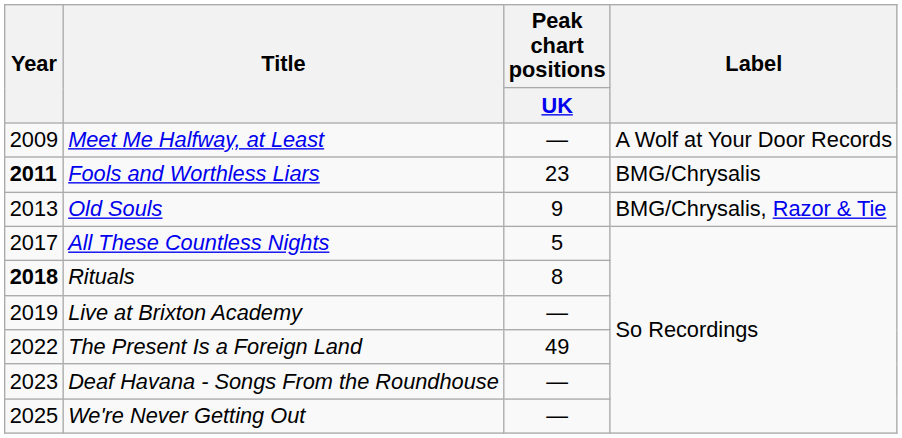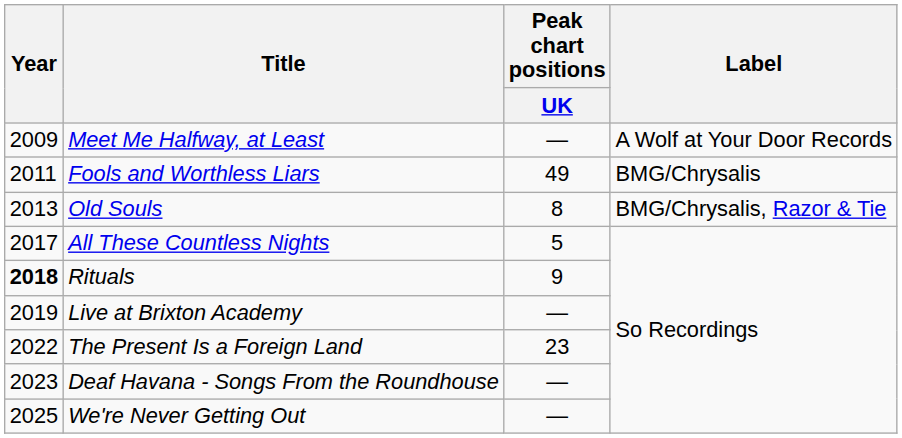 <table class="wikitable" border="1">
 <tr>
 <th rowspan="2">Year</th>
 <th rowspan="2">Title</th>
 <th colspan="1">Peak chart positions</th>
 <th rowspan="2">Label</th>
 </tr>
 <tr>
 <th width="45"><a href='#'>UK</a><br></th>
 </tr>
 <tr>
 <td>2009</td>
 <td><em><a href='#'>Meet Me Halfway, at Least</a></em></td>
 <td style="text-align:center">—</td>
 <td>A Wolf at Your Door Records</td>
 </tr>
 <tr>
-<td><strong>2011</strong></td>
+<td>2011</td>
 <td><em><a href='#'>Fools and Worthless Liars</a></em></td>
-<td style="text-align:center">23</td>
+<td style="text-align:center">49</td>
 <td>BMG/Chrysalis</td>
 </tr>
 <tr>
 <td>2013</td>
 <td><em><a href='#'>Old Souls</a></em></td>
-<td style="text-align:center">9</td>
+<td style="text-align:center">8</td>
 <td>BMG/Chrysalis, <a href='#'>Razor & Tie</a></td>
 </tr>
 <tr>
 <td>2017</td>
 <td><em><a href='#'>All These Countless Nights</a></em></td>
 <td style="text-align:center">5</td>
 <td rowspan="6">So Recordings</td>
 </tr>
 <tr>
 <td><strong>2018</strong></td>
 <td><em>Rituals</em></td>
-<td style="text-align:center">8</td>
+<td style="text-align:center">9</td>
 </tr>
 <tr>
 <td>2019</td>
 <td><em>Live at Brixton Academy</em></td>
 <td style="text-align:center">—</td>
 </tr>
 <tr>
 <td>2022</td>
 <td><em>The Present Is a Foreign Land</em></td>
-<td style="text-align:center">49</td>
+<td style="text-align:center">23</td>
 </tr>
 <tr>
 <td>2023</td>
 <td><em>Deaf Havana - Songs From the Roundhouse</em></td>
 <td style="text-align:center">—</td>
 </tr>
 <tr>
 <td>2025</td>
 <td><em>We're Never Getting Out</em></td>
 <td style="text-align:center">—</td>
 </tr>
 </table>
